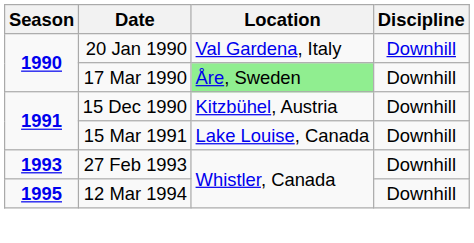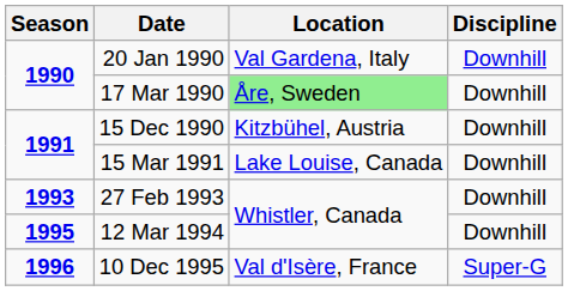 <table class="wikitable" style="text-align:center; font-size:95%;">
 <tr>
 <th>Season</th>
 <th>Date</th>
 <th>Location</th>
 <th>Discipline</th>
 </tr>
 <tr>
 <td rowspan=2><strong><a href='#'>1990</a></strong></td>
 <td align=right>20 Jan 1990</td>
 <td align=left> <a href='#'>Val Gardena</a>, Italy</td>
 <td><a href='#'>Downhill</a></td>
 </tr>
 <tr>
 <td align=right>17 Mar 1990</td>
 <td align=left style="background: lightgreen;"> <a href='#'>Åre</a>, Sweden</td>
 <td>Downhill</td>
 </tr>
 <tr>
 <td rowspan=2><strong><a href='#'>1991</a></strong></td>
 <td align=right>15 Dec 1990</td>
 <td align=left> <a href='#'>Kitzbühel</a>, Austria</td>
 <td>Downhill</td>
 </tr>
 <tr>
 <td align=right>15 Mar 1991</td>
 <td align=left> <a href='#'>Lake Louise</a>, Canada</td>
 <td>Downhill</td>
 </tr>
 <tr>
 <td><strong><a href='#'>1993</a></strong></td>
 <td align=right>27 Feb 1993</td>
 <td rowspan=2 align=left> <a href='#'>Whistler</a>, Canada</td>
 <td>Downhill</td>
 </tr>
 <tr>
 <td><strong><a href='#'>1995</a></strong></td>
 <td align=right>12 Mar 1994</td>
 <td>Downhill</td>
 </tr>
+<tr>
+<td><strong><a href='#'>1996</a></strong></td>
+<td align=right>10 Dec 1995</td>
+<td align=left> <a href='#'>Val d'Isère</a>, France</td>
+<td><a href='#'>Super-G</a></td>
+</tr>
 </table>
